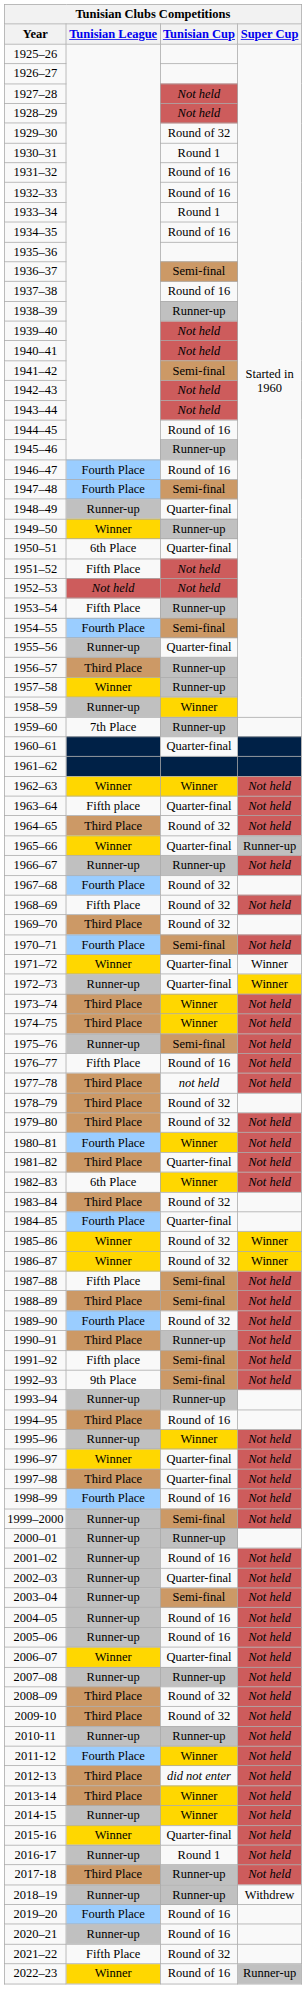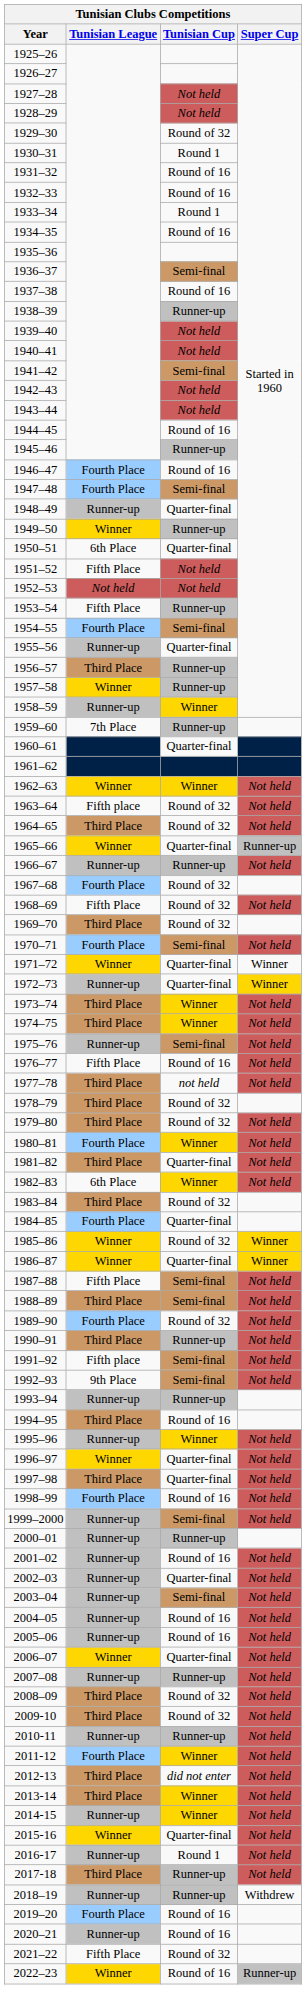 <table class="wikitable collapsible collapsed" style="text-align: center;">
 <tr>
 <th colspan=4>Tunisian Clubs Competitions</th>
 </tr>
 <tr>
 <th>Year</th>
 <th><a href='#'>Tunisian League</a></th>
 <th><a href='#'>Tunisian Cup</a></th>
 <th><a href='#'>Super Cup</a></th>
 </tr>
 <tr>
 <td>1925–26</td>
 <td rowspan=21></td>
 <td></td>
 <td rowspan=34>Started in<br>1960</td>
 </tr>
 <tr>
 <td>1926–27</td>
 <td></td>
 </tr>
 <tr>
 <td>1927–28</td>
 <td bgcolor="#cd5c5c"><em>Not held</em></td>
 </tr>
 <tr>
 <td>1928–29</td>
 <td bgcolor="#cd5c5c"><em>Not held</em></td>
 </tr>
 <tr>
 <td>1929–30</td>
 <td>Round of 32</td>
 </tr>
 <tr>
 <td>1930–31</td>
 <td>Round 1</td>
 </tr>
 <tr>
 <td>1931–32</td>
 <td>Round of 16</td>
 </tr>
 <tr>
 <td>1932–33</td>
 <td>Round of 16</td>
 </tr>
 <tr>
 <td>1933–34</td>
 <td>Round 1</td>
 </tr>
 <tr>
 <td>1934–35</td>
 <td>Round of 16</td>
 </tr>
 <tr>
 <td>1935–36</td>
 <td></td>
 </tr>
 <tr>
 <td>1936–37</td>
 <td bgcolor=#c96>Semi-final</td>
 </tr>
 <tr>
 <td>1937–38</td>
 <td>Round of 16</td>
 </tr>
 <tr>
 <td>1938–39</td>
 <td bgcolor=silver>Runner-up</td>
 </tr>
 <tr>
 <td>1939–40</td>
 <td bgcolor="#cd5c5c"><em>Not held</em></td>
 </tr>
 <tr>
 <td>1940–41</td>
 <td bgcolor="#cd5c5c"><em>Not held</em></td>
 </tr>
 <tr>
 <td>1941–42</td>
 <td bgcolor=#c96>Semi-final</td>
 </tr>
 <tr>
 <td>1942–43</td>
 <td bgcolor="#cd5c5c"><em>Not held</em></td>
 </tr>
 <tr>
 <td>1943–44</td>
 <td bgcolor="#cd5c5c"><em>Not held</em></td>
 </tr>
 <tr>
 <td>1944–45</td>
 <td>Round of 16</td>
 </tr>
 <tr>
 <td>1945–46</td>
 <td bgcolor=silver>Runner-up</td>
 </tr>
 <tr>
 <td>1946–47</td>
 <td bgcolor=#9acdff>Fourth Place</td>
 <td>Round of 16</td>
 </tr>
 <tr>
 <td>1947–48</td>
 <td bgcolor=#9acdff>Fourth Place</td>
 <td bgcolor=#c96>Semi-final</td>
 </tr>
 <tr>
 <td>1948–49</td>
 <td bgcolor=silver>Runner-up</td>
 <td>Quarter-final</td>
 </tr>
 <tr>
 <td>1949–50</td>
 <td bgcolor=gold>Winner</td>
 <td bgcolor=silver>Runner-up</td>
 </tr>
 <tr>
 <td>1950–51</td>
 <td>6th Place</td>
 <td>Quarter-final</td>
 </tr>
 <tr>
 <td>1951–52</td>
 <td>Fifth Place</td>
 <td bgcolor="#cd5c5c"><em>Not held</em></td>
 </tr>
 <tr>
 <td>1952–53</td>
 <td bgcolor="#cd5c5c"><em>Not held</em></td>
 <td bgcolor="#cd5c5c"><em>Not held</em></td>
 </tr>
 <tr>
 <td>1953–54</td>
 <td>Fifth Place</td>
 <td bgcolor=silver>Runner-up</td>
 </tr>
 <tr>
 <td>1954–55</td>
 <td bgcolor=#9acdff>Fourth Place</td>
 <td bgcolor=#c96>Semi-final</td>
 </tr>
 <tr>
 <td>1955–56</td>
 <td bgcolor=silver>Runner-up</td>
 <td>Quarter-final</td>
 </tr>
 <tr>
 <td>1956–57</td>
 <td bgcolor=#c96>Third Place</td>
 <td bgcolor=silver>Runner-up</td>
 </tr>
 <tr>
 <td>1957–58</td>
 <td bgcolor=gold>Winner</td>
 <td bgcolor=silver>Runner-up</td>
 </tr>
 <tr>
 <td>1958–59</td>
 <td bgcolor=silver>Runner-up</td>
 <td bgcolor=gold>Winner</td>
 </tr>
 <tr>
 <td>1959–60</td>
 <td>7th Place</td>
 <td bgcolor=silver>Runner-up</td>
 <td></td>
 </tr>
 <tr>
 <td>1960–61</td>
 <td bgcolor=#002147></td>
 <td>Quarter-final</td>
 <td bgcolor=#002147></td>
 </tr>
 <tr>
 <td>1961–62</td>
 <td bgcolor=#002147></td>
 <td bgcolor=#002147></td>
 <td bgcolor=#002147></td>
 </tr>
 <tr>
 <td>1962–63</td>
 <td bgcolor=gold>Winner</td>
 <td bgcolor=gold>Winner</td>
 <td bgcolor="#cd5c5c"><em>Not held</em></td>
 </tr>
 <tr>
 <td>1963–64</td>
 <td>Fifth place</td>
-<td>Quarter-final</td>
+<td>Round of 32</td>
 <td bgcolor="#cd5c5c"><em>Not held</em></td>
 </tr>
 <tr>
 <td>1964–65</td>
 <td bgcolor=#c96>Third Place</td>
 <td>Round of 32</td>
 <td bgcolor="#cd5c5c"><em>Not held</em></td>
 </tr>
 <tr>
 <td>1965–66</td>
 <td bgcolor=gold>Winner</td>
 <td>Quarter-final</td>
 <td bgcolor=silver>Runner-up</td>
 </tr>
 <tr>
 <td>1966–67</td>
 <td bgcolor=silver>Runner-up</td>
 <td bgcolor=silver>Runner-up</td>
 <td bgcolor="#cd5c5c"><em>Not held</em></td>
 </tr>
 <tr>
 <td>1967–68</td>
 <td bgcolor=#9acdff>Fourth Place</td>
 <td>Round of 32</td>
 <td></td>
 </tr>
 <tr>
 <td>1968–69</td>
 <td>Fifth Place</td>
 <td>Round of 32</td>
 <td bgcolor="#cd5c5c"><em>Not held</em></td>
 </tr>
 <tr>
 <td>1969–70</td>
 <td bgcolor=#c96>Third Place</td>
 <td>Round of 32</td>
 <td></td>
 </tr>
 <tr>
 <td>1970–71</td>
 <td bgcolor=#9acdff>Fourth Place</td>
 <td bgcolor=#c96>Semi-final</td>
 <td bgcolor="#cd5c5c"><em>Not held</em></td>
 </tr>
 <tr>
 <td>1971–72</td>
 <td bgcolor=gold>Winner</td>
 <td>Quarter-final</td>
 <td gcolor=gold>Winner</td>
 </tr>
 <tr>
 <td>1972–73</td>
 <td bgcolor=silver>Runner-up</td>
 <td>Quarter-final</td>
 <td bgcolor=gold>Winner</td>
 </tr>
 <tr>
 <td>1973–74</td>
 <td bgcolor=#c96>Third Place</td>
 <td bgcolor=gold>Winner</td>
 <td bgcolor="#cd5c5c"><em>Not held</em></td>
 </tr>
 <tr>
 <td>1974–75</td>
 <td bgcolor=#c96>Third Place</td>
 <td bgcolor=gold>Winner</td>
 <td bgcolor="#cd5c5c"><em>Not held</em></td>
 </tr>
 <tr>
 <td>1975–76</td>
 <td bgcolor=silver>Runner-up</td>
 <td bgcolor=#c96>Semi-final</td>
 <td bgcolor="#cd5c5c"><em>Not held</em></td>
 </tr>
 <tr>
 <td>1976–77</td>
 <td>Fifth Place</td>
 <td>Round of 16</td>
 <td bgcolor="#cd5c5c"><em>Not held</em></td>
 </tr>
 <tr>
 <td>1977–78</td>
 <td bgcolor=#c96>Third Place</td>
 <td><em>not held</em></td>
 <td bgcolor="#cd5c5c"><em>Not held</em></td>
 </tr>
 <tr>
 <td>1978–79</td>
 <td bgcolor=#c96>Third Place</td>
 <td>Round of 32</td>
 <td></td>
 </tr>
 <tr>
 <td>1979–80</td>
 <td bgcolor=#c96>Third Place</td>
 <td>Round of 32</td>
 <td bgcolor="#cd5c5c"><em>Not held</em></td>
 </tr>
 <tr>
 <td>1980–81</td>
 <td bgcolor=#9acdff>Fourth Place</td>
 <td bgcolor=gold>Winner</td>
 <td bgcolor="#cd5c5c"><em>Not held</em></td>
 </tr>
 <tr>
 <td>1981–82</td>
 <td bgcolor=#c96>Third Place</td>
 <td>Quarter-final</td>
 <td bgcolor="#cd5c5c"><em>Not held</em></td>
 </tr>
 <tr>
 <td>1982–83</td>
 <td>6th Place</td>
 <td bgcolor=gold>Winner</td>
 <td bgcolor="#cd5c5c"><em>Not held</em></td>
 </tr>
 <tr>
 <td>1983–84</td>
 <td bgcolor=#c96>Third Place</td>
 <td>Round of 32</td>
 <td></td>
 </tr>
 <tr>
 <td>1984–85</td>
 <td bgcolor=#9acdff>Fourth Place</td>
 <td>Quarter-final</td>
 <td></td>
 </tr>
 <tr>
 <td>1985–86</td>
 <td bgcolor=gold>Winner</td>
 <td>Round of 32</td>
 <td bgcolor=gold>Winner</td>
 </tr>
 <tr>
 <td>1986–87</td>
 <td bgcolor=gold>Winner</td>
-<td>Round of 32</td>
+<td>Quarter-final</td>
 <td bgcolor=gold>Winner</td>
 </tr>
 <tr>
 <td>1987–88</td>
 <td>Fifth Place</td>
 <td bgcolor=#c96>Semi-final</td>
 <td bgcolor="#cd5c5c"><em>Not held</em></td>
 </tr>
 <tr>
 <td>1988–89</td>
 <td bgcolor=#c96>Third Place</td>
 <td bgcolor=#c96>Semi-final</td>
 <td bgcolor="#cd5c5c"><em>Not held</em></td>
 </tr>
 <tr>
 <td>1989–90</td>
 <td bgcolor=#9acdff>Fourth Place</td>
 <td>Round of 32</td>
 <td bgcolor="#cd5c5c"><em>Not held</em></td>
 </tr>
 <tr>
 <td>1990–91</td>
 <td bgcolor=#c96>Third Place</td>
 <td bgcolor=silver>Runner-up</td>
 <td bgcolor="#cd5c5c"><em>Not held</em></td>
 </tr>
 <tr>
 <td>1991–92</td>
 <td>Fifth place</td>
 <td bgcolor=#c96>Semi-final</td>
 <td bgcolor="#cd5c5c"><em>Not held</em></td>
 </tr>
 <tr>
 <td>1992–93</td>
 <td bgcolor=>9th Place</td>
 <td bgcolor=#c96>Semi-final</td>
 <td bgcolor="#cd5c5c"><em>Not held</em></td>
 </tr>
 <tr>
 <td>1993–94</td>
 <td bgcolor=silver>Runner-up</td>
 <td bgcolor=silver>Runner-up</td>
 <td></td>
 </tr>
 <tr>
 <td>1994–95</td>
 <td bgcolor=#c96>Third Place</td>
 <td>Round of 16</td>
 <td></td>
 </tr>
 <tr>
 <td>1995–96</td>
 <td bgcolor=silver>Runner-up</td>
 <td bgcolor=gold>Winner</td>
 <td bgcolor="#cd5c5c"><em>Not held</em></td>
 </tr>
 <tr>
 <td>1996–97</td>
 <td bgcolor=gold>Winner</td>
 <td>Quarter-final</td>
 <td bgcolor="#cd5c5c"><em>Not held</em></td>
 </tr>
 <tr>
 <td>1997–98</td>
 <td bgcolor=#c96>Third Place</td>
 <td>Quarter-final</td>
 <td bgcolor="#cd5c5c"><em>Not held</em></td>
 </tr>
 <tr>
 <td>1998–99</td>
 <td bgcolor=#9acdff>Fourth Place</td>
 <td>Round of 16</td>
 <td bgcolor="#cd5c5c"><em>Not held</em></td>
 </tr>
 <tr>
 <td>1999–2000</td>
 <td bgcolor=silver>Runner-up</td>
 <td bgcolor="#c96">Semi-final</td>
 <td bgcolor="#cd5c5c"><em>Not held</em></td>
 </tr>
 <tr>
 <td>2000–01</td>
 <td bgcolor=silver>Runner-up</td>
 <td bgcolor=silver>Runner-up</td>
 <td></td>
 </tr>
 <tr>
 <td>2001–02</td>
 <td bgcolor=silver>Runner-up</td>
 <td>Round of 16</td>
 <td bgcolor="#cd5c5c"><em>Not held</em></td>
 </tr>
 <tr>
 <td>2002–03</td>
 <td bgcolor=silver>Runner-up</td>
 <td>Quarter-final</td>
 <td bgcolor="#cd5c5c"><em>Not held</em></td>
 </tr>
 <tr>
 <td>2003–04</td>
 <td bgcolor=silver>Runner-up</td>
 <td bgcolor=#c96>Semi-final</td>
 <td bgcolor="#cd5c5c"><em>Not held</em></td>
 </tr>
 <tr>
 <td>2004–05</td>
 <td bgcolor=silver>Runner-up</td>
 <td>Round of 16</td>
 <td bgcolor="#cd5c5c"><em>Not held</em></td>
 </tr>
 <tr>
 <td>2005–06</td>
 <td bgcolor=silver>Runner-up</td>
 <td>Round of 16</td>
 <td bgcolor="#cd5c5c"><em>Not held</em></td>
 </tr>
 <tr>
 <td>2006–07</td>
 <td bgcolor=gold>Winner</td>
 <td>Quarter-final</td>
 <td bgcolor="#cd5c5c"><em>Not held</em></td>
 </tr>
 <tr>
 <td>2007–08</td>
 <td bgcolor=silver>Runner-up</td>
 <td bgcolor=silver>Runner-up</td>
 <td bgcolor="#cd5c5c"><em>Not held</em></td>
 </tr>
 <tr>
 <td>2008–09</td>
 <td bgcolor=#c96>Third Place</td>
 <td>Round of 32</td>
 <td bgcolor="#cd5c5c"><em>Not held</em></td>
 </tr>
 <tr>
 <td>2009-10</td>
 <td bgcolor=#c96>Third Place</td>
 <td>Round of 32</td>
 <td bgcolor="#cd5c5c"><em>Not held</em></td>
 </tr>
 <tr>
 <td>2010-11</td>
 <td bgcolor=silver>Runner-up</td>
 <td bgcolor=silver>Runner-up</td>
 <td bgcolor="#cd5c5c"><em>Not held</em></td>
 </tr>
 <tr>
 <td>2011-12</td>
 <td bgcolor=#9acdff>Fourth Place</td>
 <td bgcolor=gold>Winner</td>
 <td bgcolor="#cd5c5c"><em>Not held</em></td>
 </tr>
 <tr>
 <td>2012-13</td>
 <td bgcolor=#c96>Third Place</td>
 <td><em>did not enter</em></td>
 <td bgcolor="#cd5c5c"><em>Not held</em></td>
 </tr>
 <tr>
 <td>2013-14</td>
 <td bgcolor=#c96>Third Place</td>
 <td bgcolor=gold>Winner</td>
 <td bgcolor="#cd5c5c"><em>Not held</em></td>
 </tr>
 <tr>
 <td>2014-15</td>
 <td bgcolor=silver>Runner-up</td>
 <td bgcolor=gold>Winner</td>
 <td bgcolor="#cd5c5c"><em>Not held</em></td>
 </tr>
 <tr>
 <td>2015-16</td>
 <td bgcolor=gold>Winner</td>
 <td>Quarter-final</td>
 <td bgcolor="#cd5c5c"><em>Not held</em></td>
 </tr>
 <tr>
 <td>2016-17</td>
 <td bgcolor=silver>Runner-up</td>
 <td>Round 1</td>
 <td bgcolor="#cd5c5c"><em>Not held</em></td>
 </tr>
 <tr>
 <td>2017-18</td>
 <td bgcolor=#c96>Third Place</td>
 <td bgcolor=silver>Runner-up</td>
 <td bgcolor="#cd5c5c"><em>Not held</em></td>
 </tr>
 <tr>
 <td>2018–19</td>
 <td bgcolor=silver>Runner-up</td>
 <td bgcolor=silver>Runner-up</td>
 <td>Withdrew</td>
 </tr>
 <tr>
 <td>2019–20</td>
 <td bgcolor=#9acdff>Fourth Place</td>
 <td>Round of 16</td>
 <td></td>
 </tr>
 <tr>
 <td>2020–21</td>
 <td bgcolor=silver>Runner-up</td>
 <td>Round of 16</td>
 <td></td>
 </tr>
 <tr>
 <td>2021–22</td>
 <td>Fifth Place</td>
 <td>Round of 32</td>
 <td></td>
 </tr>
 <tr>
 <td>2022–23</td>
 <td bgcolor=gold>Winner</td>
 <td>Round of 16</td>
 <td bgcolor=silver>Runner-up</td>
 </tr>
 </table>
